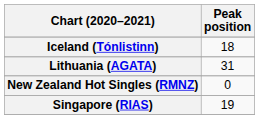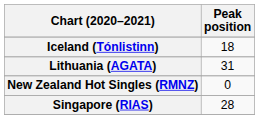 <table class="wikitable sortable plainrowheaders" style="text-align:center">
 <tr>
 <th>Chart (2020–2021)</th>
 <th>Peak<br>position</th>
 </tr>
 <tr>
 </tr>
 <tr>
 </tr>
 <tr>
 </tr>
 <tr>
 </tr>
 <tr>
 </tr>
 <tr>
 </tr>
 <tr>
 </tr>
 <tr>
 </tr>
 <tr>
 </tr>
 <tr>
 </tr>
 <tr>
 </tr>
 <tr>
 <th scope="row">Iceland (<a href='#'>Tónlistinn</a>)</th>
 <td>18</td>
 </tr>
 <tr>
 </tr>
 <tr>
 <th scope="row">Lithuania (<a href='#'>AGATA</a>)</th>
 <td>31</td>
 </tr>
 <tr>
 </tr>
 <tr>
 </tr>
 <tr>
 <th scope="row">New Zealand Hot Singles (<a href='#'>RMNZ</a>)</th>
 <td>0</td>
 </tr>
 <tr>
 </tr>
 <tr>
 </tr>
 <tr>
 </tr>
 <tr>
 <th scope="row">Singapore (<a href='#'>RIAS</a>)</th>
-<td>19</td>
+<td>28</td>
 </tr>
 <tr>
 </tr>
 <tr>
 </tr>
 <tr>
 </tr>
 <tr>
 </tr>
 <tr>
 </tr>
 <tr>
 </tr>
 <tr>
 </tr>
 <tr>
 </tr>
 <tr>
 </tr>
 <tr>
 </tr>
 </table>
